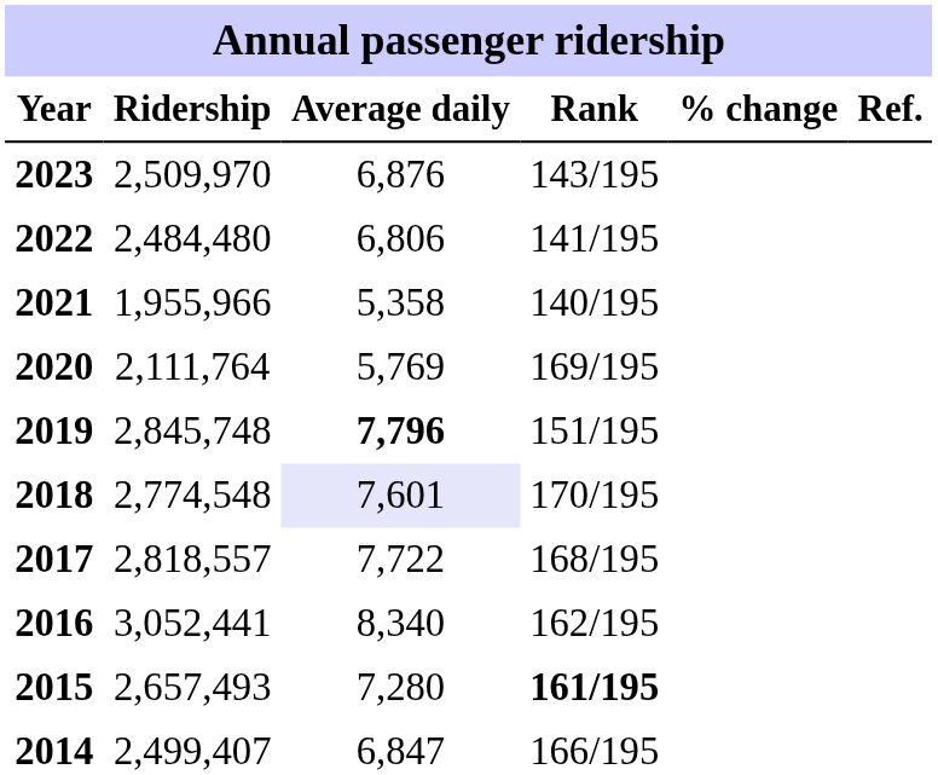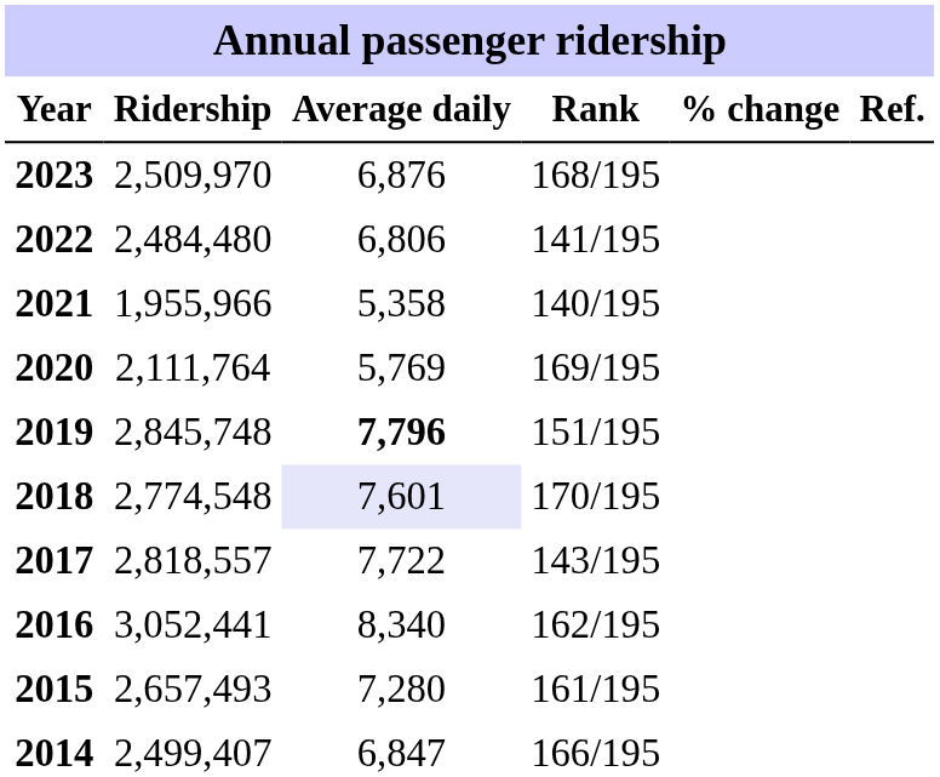 <table class="toccolours" cellpadding="4" cellspacing="0" style="text-align:right;">
 <tr>
 <th colspan="6"  style="background-color:#ccf; background-color:#ccf; font-size:110%; text-align:center;">Annual passenger ridership</th>
 </tr>
 <tr style="font-size:95%; text-align:center">
 <th style="border-bottom:1px solid black">Year</th>
 <th style="border-bottom:1px solid black">Ridership</th>
 <th style="border-bottom:1px solid black">Average daily</th>
 <th style="border-bottom:1px solid black">Rank</th>
 <th style="border-bottom:1px solid black">% change</th>
 <th style="border-bottom:1px solid black">Ref.</th>
 </tr>
 <tr style="text-align:center;">
 <td><strong>2023</strong></td>
 <td>2,509,970</td>
 <td>6,876</td>
-<td>143/195</td>
+<td>168/195</td>
 <td></td>
 <td></td>
 </tr>
 <tr style="text-align:center;">
 <td><strong>2022</strong></td>
 <td>2,484,480</td>
 <td>6,806</td>
 <td>141/195</td>
 <td></td>
 <td></td>
 </tr>
 <tr style="text-align:center;">
 <td><strong>2021</strong></td>
 <td>1,955,966</td>
 <td>5,358</td>
 <td>140/195</td>
 <td></td>
 <td></td>
 </tr>
 <tr style="text-align:center;">
 <td><strong>2020</strong></td>
 <td>2,111,764</td>
 <td>5,769</td>
 <td>169/195</td>
 <td></td>
 <td></td>
 </tr>
 <tr style="text-align:center;">
 <td><strong>2019</strong></td>
 <td>2,845,748</td>
 <td><strong>7,796</strong></td>
 <td>151/195</td>
 <td></td>
 <td></td>
 </tr>
 <tr style="text-align:center;">
 <td><strong>2018</strong></td>
 <td>2,774,548</td>
 <td style="background: lavender;">7,601</td>
 <td>170/195</td>
 <td></td>
 <td></td>
 </tr>
 <tr style="text-align:center;">
 <td><strong>2017</strong></td>
 <td>2,818,557</td>
 <td>7,722</td>
-<td>168/195</td>
+<td>143/195</td>
 <td></td>
 <td></td>
 </tr>
 <tr style="text-align:center;">
 <td><strong>2016</strong></td>
 <td>3,052,441</td>
 <td>8,340</td>
 <td>162/195</td>
 <td></td>
 <td></td>
 </tr>
 <tr style="text-align:center;">
 <td><strong>2015</strong></td>
 <td>2,657,493</td>
 <td>7,280</td>
-<td><strong>161/195</strong></td>
+<td>161/195</td>
 <td></td>
 <td></td>
 </tr>
 <tr style="text-align:center;">
 <td><strong>2014</strong></td>
 <td>2,499,407</td>
 <td>6,847</td>
 <td>166/195</td>
 <td></td>
 <td></td>
 </tr>
 </table>
